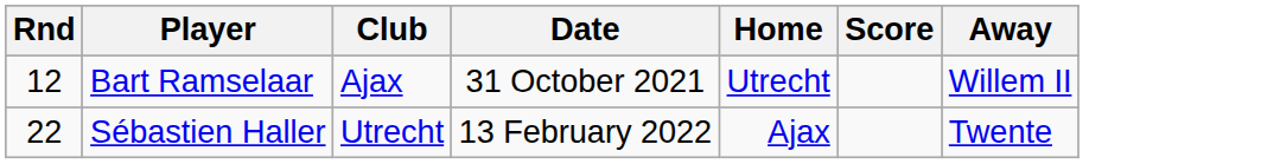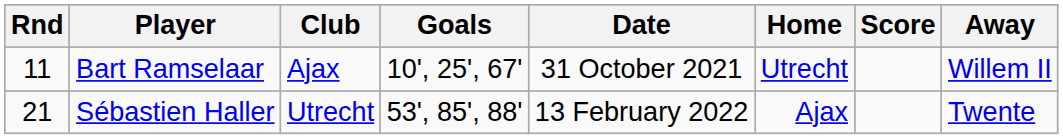 <table class="wikitable" style="text-align:center">
 <tr>
 <th>Rnd</th>
 <th>Player</th>
 <th>Club</th>
+<th>Goals</th>
 <th>Date</th>
 <th>Home</th>
 <th>Score</th>
 <th>Away</th>
 </tr>
 <tr>
-<td>12</td>
+<td>11</td>
 <td style="text-align:left"> <a href='#'>Bart Ramselaar</a></td>
 <td style="text-align:left"><a href='#'>Ajax</a></td>
+<td>10', 25', 67'</td>
 <td>31 October 2021</td>
 <td style="text-align:right"><a href='#'>Utrecht</a></td>
 <td></td>
 <td style="text-align:left"><a href='#'>Willem II</a></td>
 </tr>
 <tr>
-<td>22</td>
+<td>21</td>
 <td style="text-align:left"> <a href='#'>Sébastien Haller</a></td>
 <td style="text-align:left"><a href='#'>Utrecht</a></td>
+<td>53', 85', 88'</td>
 <td>13 February 2022</td>
 <td style="text-align:right"><a href='#'>Ajax</a></td>
 <td></td>
 <td style="text-align:left"><a href='#'>Twente</a></td>
 </tr>
 </table>
